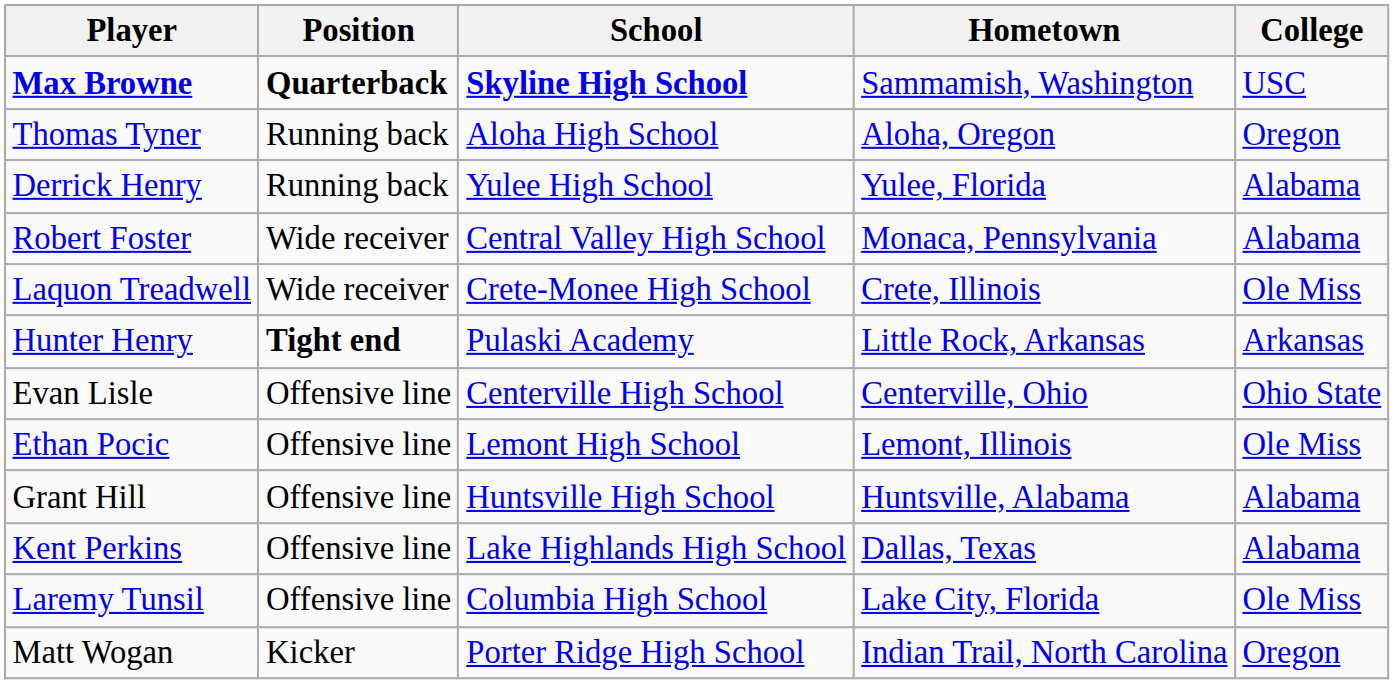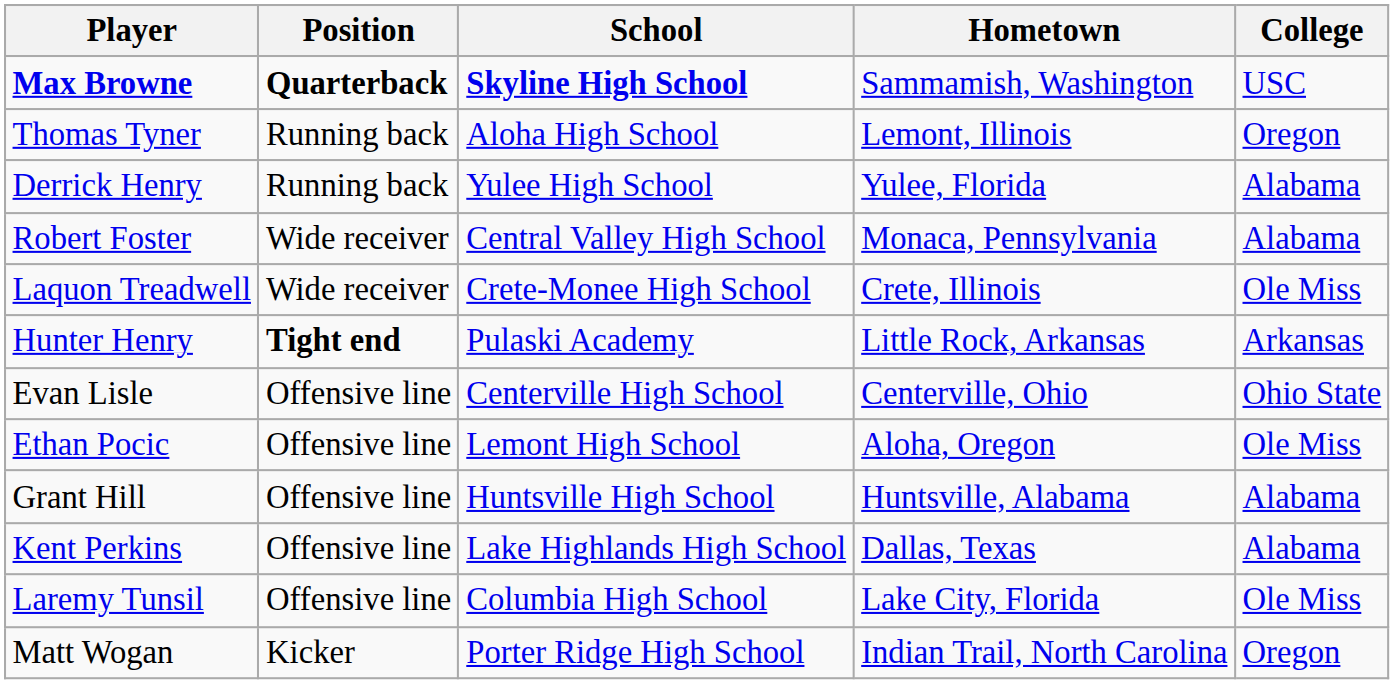 <table class="wikitable">
 <tr>
 <th>Player</th>
 <th>Position</th>
 <th>School</th>
 <th>Hometown</th>
 <th>College</th>
 </tr>
 <tr>
 <td><strong><a href='#'>Max Browne</a></strong></td>
 <td><strong>Quarterback</strong></td>
 <td><strong><a href='#'>Skyline High School</a></strong></td>
 <td><a href='#'>Sammamish, Washington</a></td>
 <td><a href='#'>USC</a></td>
 </tr>
 <tr>
 <td><a href='#'>Thomas Tyner</a></td>
 <td>Running back</td>
 <td><a href='#'>Aloha High School</a></td>
-<td><a href='#'>Aloha, Oregon</a></td>
+<td><a href='#'>Lemont, Illinois</a></td>
 <td><a href='#'>Oregon</a></td>
 </tr>
 <tr>
 <td><a href='#'>Derrick Henry</a></td>
 <td>Running back</td>
 <td><a href='#'>Yulee High School</a></td>
 <td><a href='#'>Yulee, Florida</a></td>
 <td><a href='#'>Alabama</a></td>
 </tr>
 <tr>
 <td><a href='#'>Robert Foster</a></td>
 <td>Wide receiver</td>
 <td><a href='#'>Central Valley High School</a></td>
 <td><a href='#'>Monaca, Pennsylvania</a></td>
 <td><a href='#'>Alabama</a></td>
 </tr>
 <tr>
 <td><a href='#'>Laquon Treadwell</a></td>
 <td>Wide receiver</td>
 <td><a href='#'>Crete-Monee High School</a></td>
 <td><a href='#'>Crete, Illinois</a></td>
 <td><a href='#'>Ole Miss</a></td>
 </tr>
 <tr>
 <td><a href='#'>Hunter Henry</a></td>
 <td><strong>Tight end</strong></td>
 <td><a href='#'>Pulaski Academy</a></td>
 <td><a href='#'>Little Rock, Arkansas</a></td>
 <td><a href='#'>Arkansas</a></td>
 </tr>
 <tr>
 <td>Evan Lisle</td>
 <td>Offensive line</td>
 <td><a href='#'>Centerville High School</a></td>
 <td><a href='#'>Centerville, Ohio</a></td>
 <td><a href='#'>Ohio State</a></td>
 </tr>
 <tr>
 <td><a href='#'>Ethan Pocic</a></td>
 <td>Offensive line</td>
 <td><a href='#'>Lemont High School</a></td>
-<td><a href='#'>Lemont, Illinois</a></td>
+<td><a href='#'>Aloha, Oregon</a></td>
 <td><a href='#'>Ole Miss</a></td>
 </tr>
 <tr>
 <td>Grant Hill</td>
 <td>Offensive line</td>
 <td><a href='#'>Huntsville High School</a></td>
 <td><a href='#'>Huntsville, Alabama</a></td>
 <td><a href='#'>Alabama</a></td>
 </tr>
 <tr>
 <td><a href='#'>Kent Perkins</a></td>
 <td>Offensive line</td>
 <td><a href='#'>Lake Highlands High School</a></td>
 <td><a href='#'>Dallas, Texas</a></td>
 <td><a href='#'>Alabama</a></td>
 </tr>
 <tr>
 <td><a href='#'>Laremy Tunsil</a></td>
 <td>Offensive line</td>
 <td><a href='#'>Columbia High School</a></td>
 <td><a href='#'>Lake City, Florida</a></td>
 <td><a href='#'>Ole Miss</a></td>
 </tr>
 <tr>
 <td>Matt Wogan</td>
 <td>Kicker</td>
 <td><a href='#'>Porter Ridge High School</a></td>
 <td><a href='#'>Indian Trail, North Carolina</a></td>
 <td><a href='#'>Oregon</a></td>
 </tr>
 </table>
